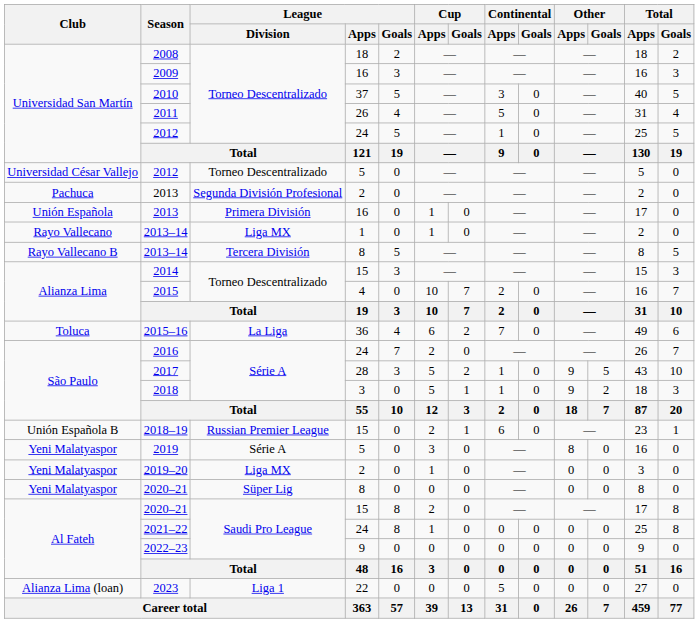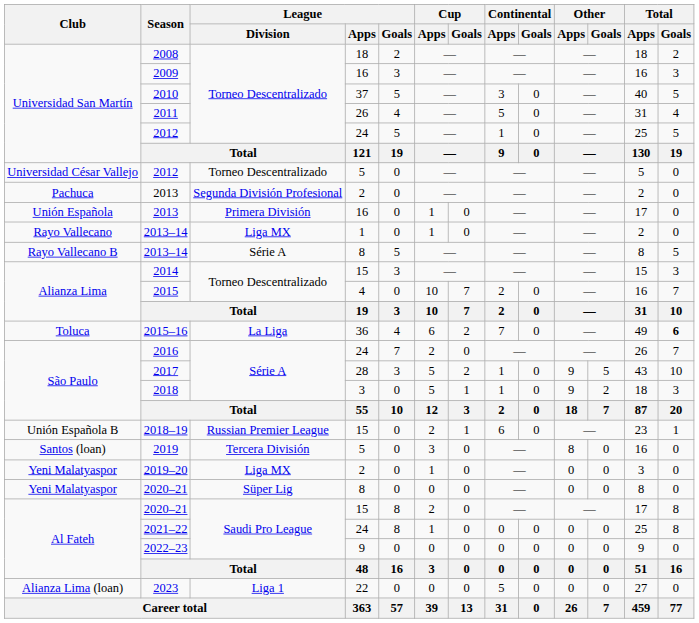 <table class="wikitable" style="text-align:center">
 <tr>
 <th rowspan="2">Club</th>
 <th rowspan="2">Season</th>
 <th colspan="3">League</th>
 <th colspan="2">Cup</th>
 <th colspan="2">Continental</th>
 <th colspan="2">Other</th>
 <th colspan="2">Total</th>
 </tr>
 <tr>
 <th>Division</th>
 <th>Apps</th>
 <th>Goals</th>
 <th>Apps</th>
 <th>Goals</th>
 <th>Apps</th>
 <th>Goals</th>
 <th>Apps</th>
 <th>Goals</th>
 <th>Apps</th>
 <th>Goals</th>
 </tr>
 <tr>
 <td rowspan="6"><a href='#'>Universidad San Martín</a></td>
 <td><a href='#'>2008</a></td>
 <td rowspan="5"><a href='#'>Torneo Descentralizado</a></td>
 <td>18</td>
 <td>2</td>
 <td colspan="2">—</td>
 <td colspan="2">—</td>
 <td colspan="2">—</td>
 <td>18</td>
 <td>2</td>
 </tr>
 <tr>
 <td><a href='#'>2009</a></td>
 <td>16</td>
 <td>3</td>
 <td colspan="2">—</td>
 <td colspan="2">—</td>
 <td colspan="2">—</td>
 <td>16</td>
 <td>3</td>
 </tr>
 <tr>
 <td><a href='#'>2010</a></td>
 <td>37</td>
 <td>5</td>
 <td colspan="2">—</td>
 <td>3</td>
 <td>0</td>
 <td colspan="2">—</td>
 <td>40</td>
 <td>5</td>
 </tr>
 <tr>
 <td><a href='#'>2011</a></td>
 <td>26</td>
 <td>4</td>
 <td colspan="2">—</td>
 <td>5</td>
 <td>0</td>
 <td colspan="2">—</td>
 <td>31</td>
 <td>4</td>
 </tr>
 <tr>
 <td><a href='#'>2012</a></td>
 <td>24</td>
 <td>5</td>
 <td colspan="2">—</td>
 <td>1</td>
 <td>0</td>
 <td colspan="2">—</td>
 <td>25</td>
 <td>5</td>
 </tr>
 <tr>
 <th colspan="2">Total</th>
 <th>121</th>
 <th>19</th>
 <th colspan="2">—</th>
 <th>9</th>
 <th>0</th>
 <th colspan="2">—</th>
 <th>130</th>
 <th>19</th>
 </tr>
 <tr>
 <td><a href='#'>Universidad César Vallejo</a></td>
 <td><a href='#'>2012</a></td>
 <td>Torneo Descentralizado</td>
 <td>5</td>
 <td>0</td>
 <td colspan="2">—</td>
 <td colspan="2">—</td>
 <td colspan="2">—</td>
 <td>5</td>
 <td>0</td>
 </tr>
 <tr>
 <td><a href='#'>Pachuca</a></td>
 <td>2013</td>
 <td><a href='#'>Segunda División Profesional</a></td>
 <td>2</td>
 <td>0</td>
 <td colspan="2">—</td>
 <td colspan="2">—</td>
 <td colspan="2">—</td>
 <td>2</td>
 <td>0</td>
 </tr>
 <tr>
 <td><a href='#'>Unión Española</a></td>
 <td><a href='#'>2013</a></td>
 <td><a href='#'>Primera División</a></td>
 <td>16</td>
 <td>0</td>
 <td>1</td>
 <td>0</td>
 <td colspan="2">—</td>
 <td colspan="2">—</td>
 <td>17</td>
 <td>0</td>
 </tr>
 <tr>
 <td><a href='#'>Rayo Vallecano</a></td>
 <td><a href='#'>2013–14</a></td>
 <td><a href='#'>Liga MX</a></td>
 <td>1</td>
 <td>0</td>
 <td>1</td>
 <td>0</td>
 <td colspan="2">—</td>
 <td colspan="2">—</td>
 <td>2</td>
 <td>0</td>
 </tr>
 <tr>
 <td><a href='#'>Rayo Vallecano B</a></td>
 <td><a href='#'>2013–14</a></td>
-<td><a href='#'>Tercera División</a></td>
+<td>Série A</td>
 <td>8</td>
 <td>5</td>
 <td colspan="2">—</td>
 <td colspan="2">—</td>
 <td colspan="2">—</td>
 <td>8</td>
 <td>5</td>
 </tr>
 <tr>
 <td rowspan="3"><a href='#'>Alianza Lima</a></td>
 <td><a href='#'>2014</a></td>
 <td rowspan="2">Torneo Descentralizado</td>
 <td>15</td>
 <td>3</td>
 <td colspan="2">—</td>
 <td colspan="2">—</td>
 <td colspan="2">—</td>
 <td>15</td>
 <td>3</td>
 </tr>
 <tr>
 <td><a href='#'>2015</a></td>
 <td>4</td>
 <td>0</td>
 <td>10</td>
 <td>7</td>
 <td>2</td>
 <td>0</td>
 <td colspan="2">—</td>
 <td>16</td>
 <td>7</td>
 </tr>
 <tr>
 <th colspan="2">Total</th>
 <th>19</th>
 <th>3</th>
 <th>10</th>
 <th>7</th>
 <th>2</th>
 <th>0</th>
 <th colspan="2">—</th>
 <th>31</th>
 <th>10</th>
 </tr>
 <tr>
 <td><a href='#'>Toluca</a></td>
 <td><a href='#'>2015–16</a></td>
 <td><a href='#'>La Liga</a></td>
 <td>36</td>
 <td>4</td>
 <td>6</td>
 <td>2</td>
 <td>7</td>
 <td>0</td>
 <td colspan="2">—</td>
 <td>49</td>
-<td>6</td>
+<td><strong>6</strong></td>
 </tr>
 <tr>
 <td rowspan="4"><a href='#'>São Paulo</a></td>
 <td><a href='#'>2016</a></td>
 <td rowspan="3"><a href='#'>Série A</a></td>
 <td>24</td>
 <td>7</td>
 <td>2</td>
 <td>0</td>
 <td colspan="2">—</td>
 <td colspan="2">—</td>
 <td>26</td>
 <td>7</td>
 </tr>
 <tr>
 <td><a href='#'>2017</a></td>
 <td>28</td>
 <td>3</td>
 <td>5</td>
 <td>2</td>
 <td>1</td>
 <td>0</td>
 <td>9</td>
 <td>5</td>
 <td>43</td>
 <td>10</td>
 </tr>
 <tr>
 <td><a href='#'>2018</a></td>
 <td>3</td>
 <td>0</td>
 <td>5</td>
 <td>1</td>
 <td>1</td>
 <td>0</td>
 <td>9</td>
 <td>2</td>
 <td>18</td>
 <td>3</td>
 </tr>
 <tr>
 <th colspan="2">Total</th>
 <th>55</th>
 <th>10</th>
 <th>12</th>
 <th>3</th>
 <th>2</th>
 <th>0</th>
 <th>18</th>
 <th>7</th>
 <th>87</th>
 <th>20</th>
 </tr>
 <tr>
 <td>Unión Española B</td>
 <td><a href='#'>2018–19</a></td>
 <td><a href='#'>Russian Premier League</a></td>
 <td>15</td>
 <td>0</td>
 <td>2</td>
 <td>1</td>
 <td>6</td>
 <td>0</td>
 <td colspan="2">—</td>
 <td>23</td>
 <td>1</td>
 </tr>
 <tr>
-<td><a href='#'>Yeni Malatyaspor</a></td>
+<td><a href='#'>Santos</a> (loan)</td>
 <td><a href='#'>2019</a></td>
-<td>Série A</td>
+<td><a href='#'>Tercera División</a></td>
 <td>5</td>
 <td>0</td>
 <td>3</td>
 <td>0</td>
 <td colspan="2">—</td>
 <td>8</td>
 <td>0</td>
 <td>16</td>
 <td>0</td>
 </tr>
 <tr>
 <td><a href='#'>Yeni Malatyaspor</a></td>
 <td><a href='#'>2019–20</a></td>
 <td><a href='#'>Liga MX</a></td>
 <td>2</td>
 <td>0</td>
 <td>1</td>
 <td>0</td>
 <td colspan="2">—</td>
 <td>0</td>
 <td>0</td>
 <td>3</td>
 <td>0</td>
 </tr>
 <tr>
 <td><a href='#'>Yeni Malatyaspor</a></td>
 <td><a href='#'>2020–21</a></td>
 <td><a href='#'>Süper Lig</a></td>
 <td>8</td>
 <td>0</td>
 <td>0</td>
 <td>0</td>
 <td colspan="2">—</td>
 <td>0</td>
 <td>0</td>
 <td>8</td>
 <td>0</td>
 </tr>
 <tr>
 <td rowspan="4"><a href='#'>Al Fateh</a></td>
 <td><a href='#'>2020–21</a></td>
 <td rowspan="3"><a href='#'>Saudi Pro League</a></td>
 <td>15</td>
 <td>8</td>
 <td>2</td>
 <td>0</td>
 <td colspan="2">—</td>
 <td colspan="2">—</td>
 <td>17</td>
 <td>8</td>
 </tr>
 <tr>
 <td><a href='#'>2021–22</a></td>
 <td>24</td>
 <td>8</td>
 <td>1</td>
 <td>0</td>
 <td>0</td>
 <td>0</td>
 <td>0</td>
 <td>0</td>
 <td>25</td>
 <td>8</td>
 </tr>
 <tr>
 <td><a href='#'>2022–23</a></td>
 <td>9</td>
 <td>0</td>
 <td>0</td>
 <td>0</td>
 <td>0</td>
 <td>0</td>
 <td>0</td>
 <td>0</td>
 <td>9</td>
 <td>0</td>
 </tr>
 <tr>
 <th colspan="2">Total</th>
 <th>48</th>
 <th>16</th>
 <th>3</th>
 <th>0</th>
 <th>0</th>
 <th>0</th>
 <th>0</th>
 <th>0</th>
 <th>51</th>
 <th>16</th>
 </tr>
 <tr>
 <td><a href='#'>Alianza Lima</a> (loan)</td>
 <td><a href='#'>2023</a></td>
 <td><a href='#'>Liga 1</a></td>
 <td>22</td>
 <td>0</td>
 <td>0</td>
 <td>0</td>
 <td>5</td>
 <td>0</td>
 <td>0</td>
 <td>0</td>
 <td>27</td>
 <td>0</td>
 </tr>
 <tr>
 <th colspan="3">Career total</th>
 <th>363</th>
 <th>57</th>
 <th>39</th>
 <th>13</th>
 <th>31</th>
 <th>0</th>
 <th>26</th>
 <th>7</th>
 <th>459</th>
 <th>77</th>
 </tr>
 </table>
